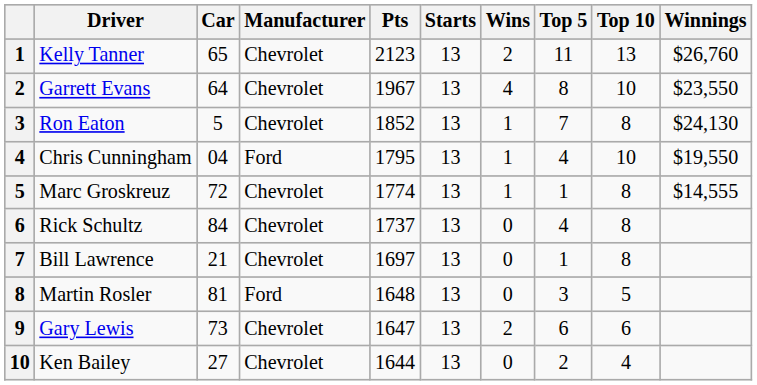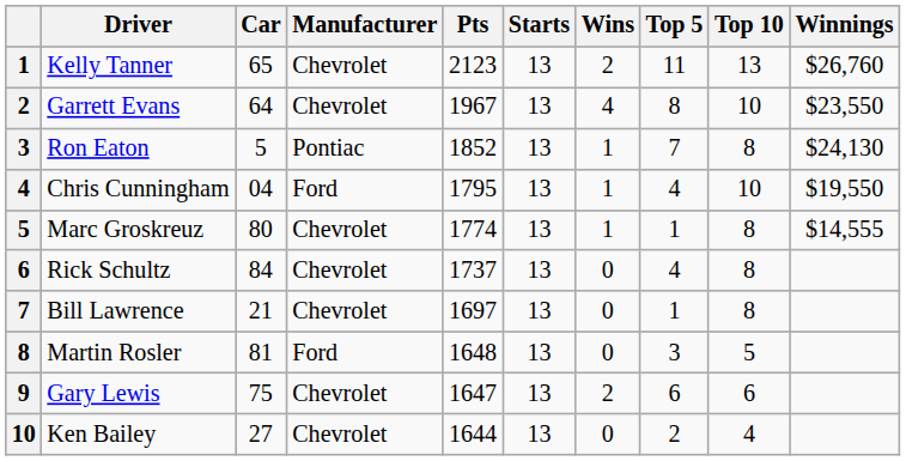 <table class="wikitable" style="font-size:77%; text-align:center">
 <tr valign="center">
 <th valign="middle"></th>
 <th valign="middle">Driver</th>
 <th valign="middle">Car</th>
 <th valign="middle">Manufacturer</th>
 <th valign="middle">Pts</th>
 <th valign="middle">Starts</th>
 <th valign="middle">Wins</th>
 <th valign="middle">Top 5</th>
 <th valign="middle">Top 10</th>
 <th valign="middle">Winnings</th>
 </tr>
 <tr>
 <th>1</th>
 <td align="left"><a href='#'>Kelly Tanner</a></td>
 <td>65</td>
 <td align="left">Chevrolet</td>
 <td>2123</td>
 <td>13</td>
 <td>2</td>
 <td>11</td>
 <td>13</td>
 <td>$26,760</td>
 </tr>
 <tr>
 <th>2</th>
 <td align="left"><a href='#'>Garrett Evans</a></td>
 <td>64</td>
 <td align="left">Chevrolet</td>
 <td>1967</td>
 <td>13</td>
 <td>4</td>
 <td>8</td>
 <td>10</td>
 <td>$23,550</td>
 </tr>
 <tr>
 <th>3</th>
 <td align="left"><a href='#'>Ron Eaton</a></td>
 <td>5</td>
-<td align="left">Chevrolet</td>
+<td align="left">Pontiac</td>
 <td>1852</td>
 <td>13</td>
 <td>1</td>
 <td>7</td>
 <td>8</td>
 <td>$24,130</td>
 </tr>
 <tr>
 <th>4</th>
 <td align="left">Chris Cunningham</td>
 <td>04</td>
 <td align="left">Ford</td>
 <td>1795</td>
 <td>13</td>
 <td>1</td>
 <td>4</td>
 <td>10</td>
 <td>$19,550</td>
 </tr>
 <tr>
 <th>5</th>
 <td align="left">Marc Groskreuz</td>
-<td>72</td>
+<td>80</td>
 <td align="left">Chevrolet</td>
 <td>1774</td>
 <td>13</td>
 <td>1</td>
 <td>1</td>
 <td>8</td>
 <td>$14,555</td>
 </tr>
 <tr>
 <th>6</th>
 <td align="left">Rick Schultz</td>
 <td>84</td>
 <td align="left">Chevrolet</td>
 <td>1737</td>
 <td>13</td>
 <td>0</td>
 <td>4</td>
 <td>8</td>
 <td></td>
 </tr>
 <tr>
 <th>7</th>
 <td align="left">Bill Lawrence</td>
 <td>21</td>
 <td align="left">Chevrolet</td>
 <td>1697</td>
 <td>13</td>
 <td>0</td>
 <td>1</td>
 <td>8</td>
 <td></td>
 </tr>
 <tr>
 <th>8</th>
 <td align="left">Martin Rosler</td>
 <td>81</td>
 <td align="left">Ford</td>
 <td>1648</td>
 <td>13</td>
 <td>0</td>
 <td>3</td>
 <td>5</td>
 <td></td>
 </tr>
 <tr>
 <th>9</th>
 <td align="left"><a href='#'>Gary Lewis</a></td>
-<td>73</td>
+<td>75</td>
 <td align="left">Chevrolet</td>
 <td>1647</td>
 <td>13</td>
 <td>2</td>
 <td>6</td>
 <td>6</td>
 <td></td>
 </tr>
 <tr>
 <th>10</th>
 <td align="left">Ken Bailey</td>
 <td>27</td>
 <td align="left">Chevrolet</td>
 <td>1644</td>
 <td>13</td>
 <td>0</td>
 <td>2</td>
 <td>4</td>
 <td></td>
 </tr>
 </table>
